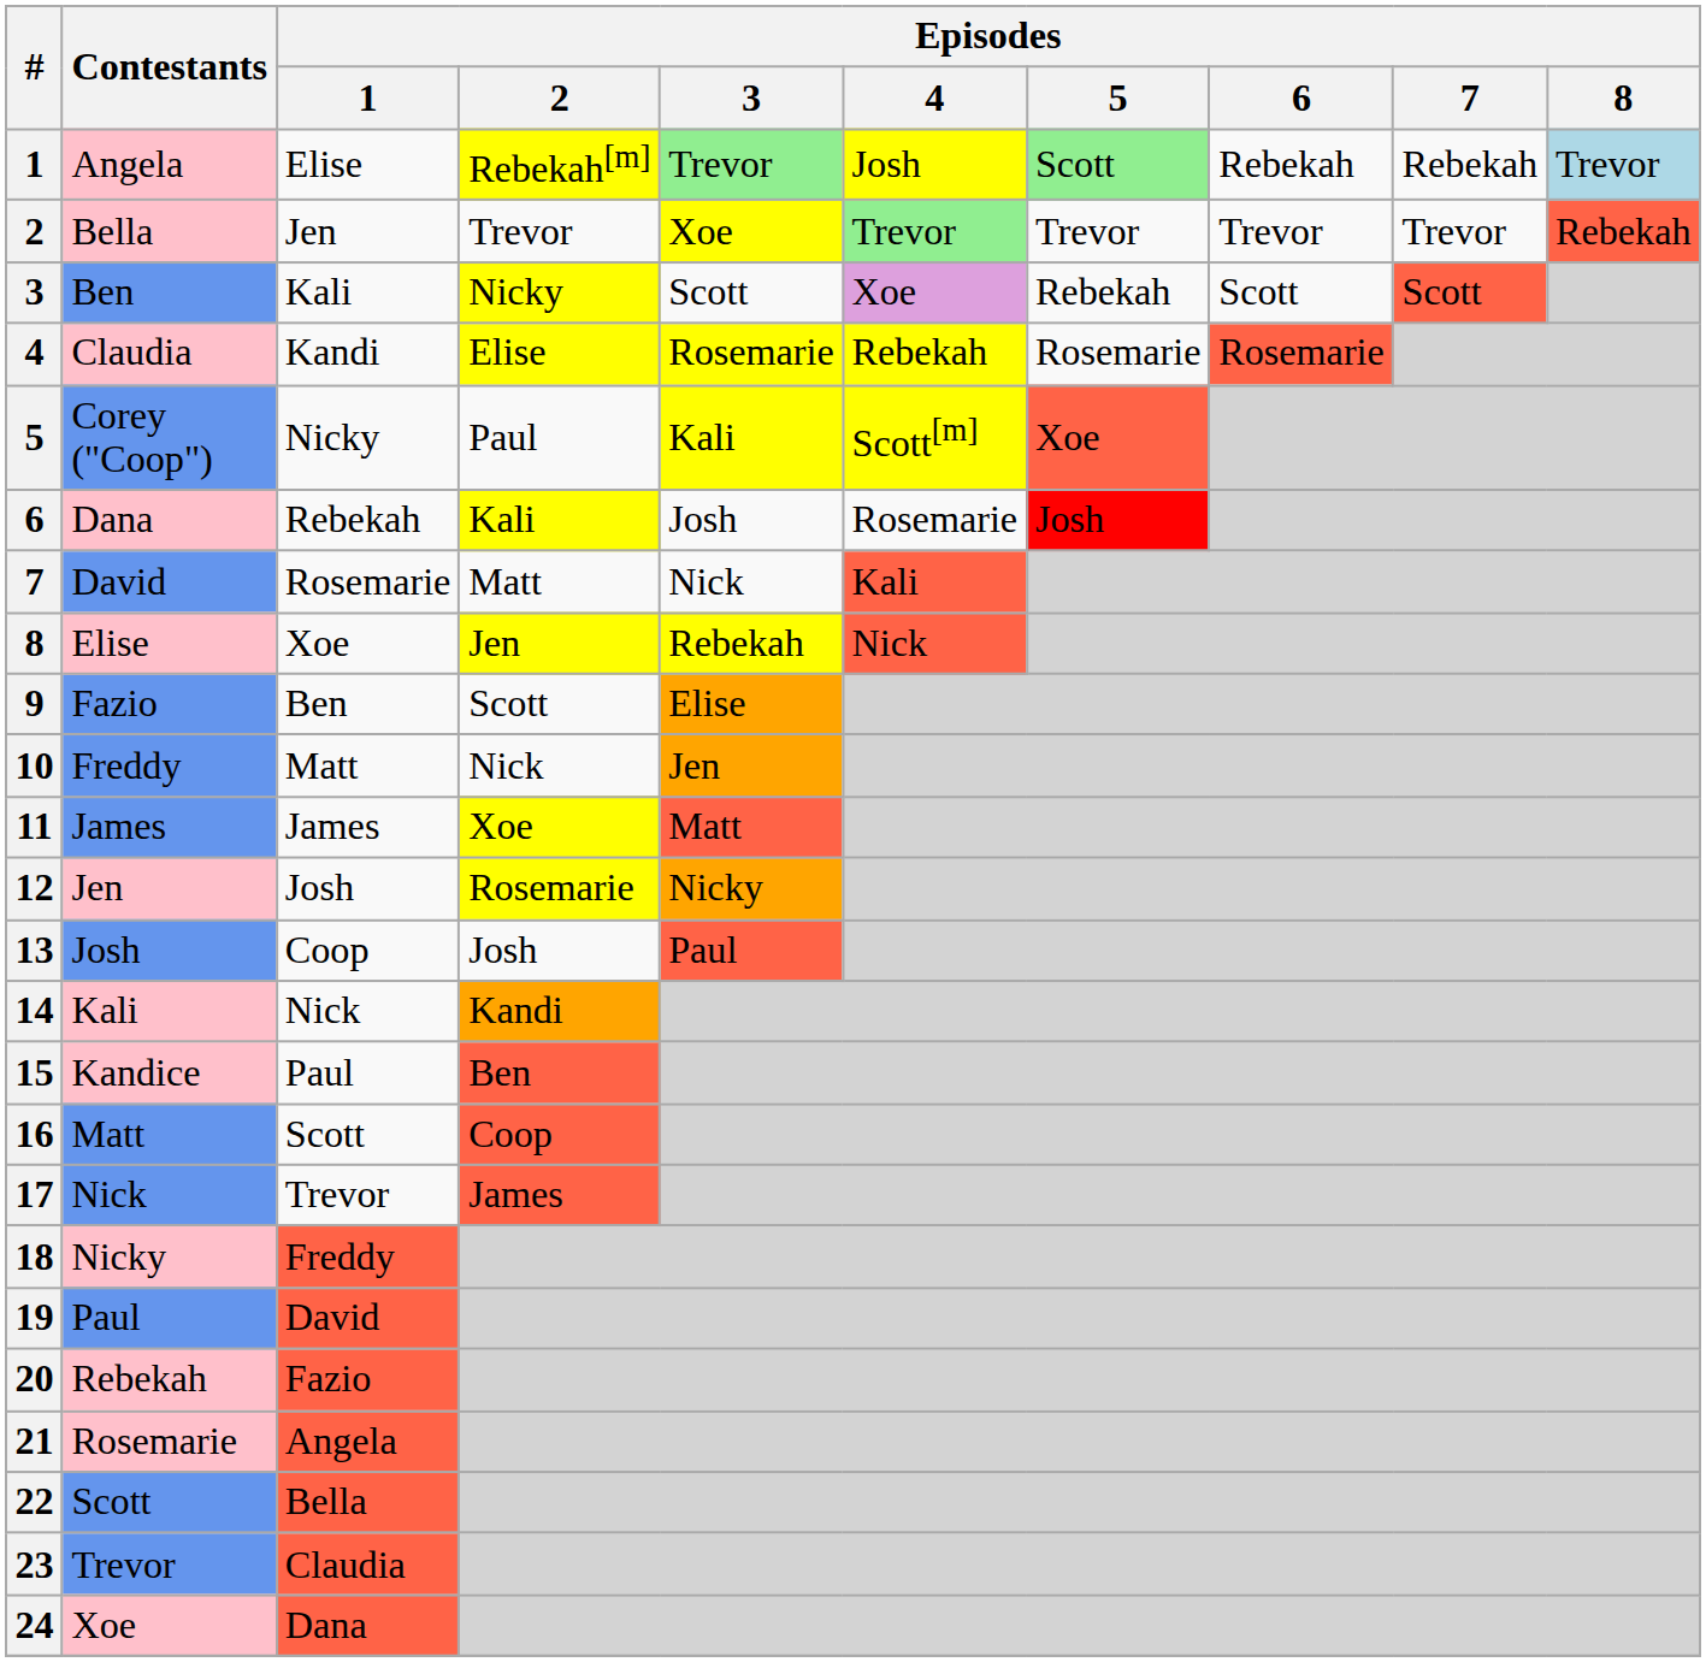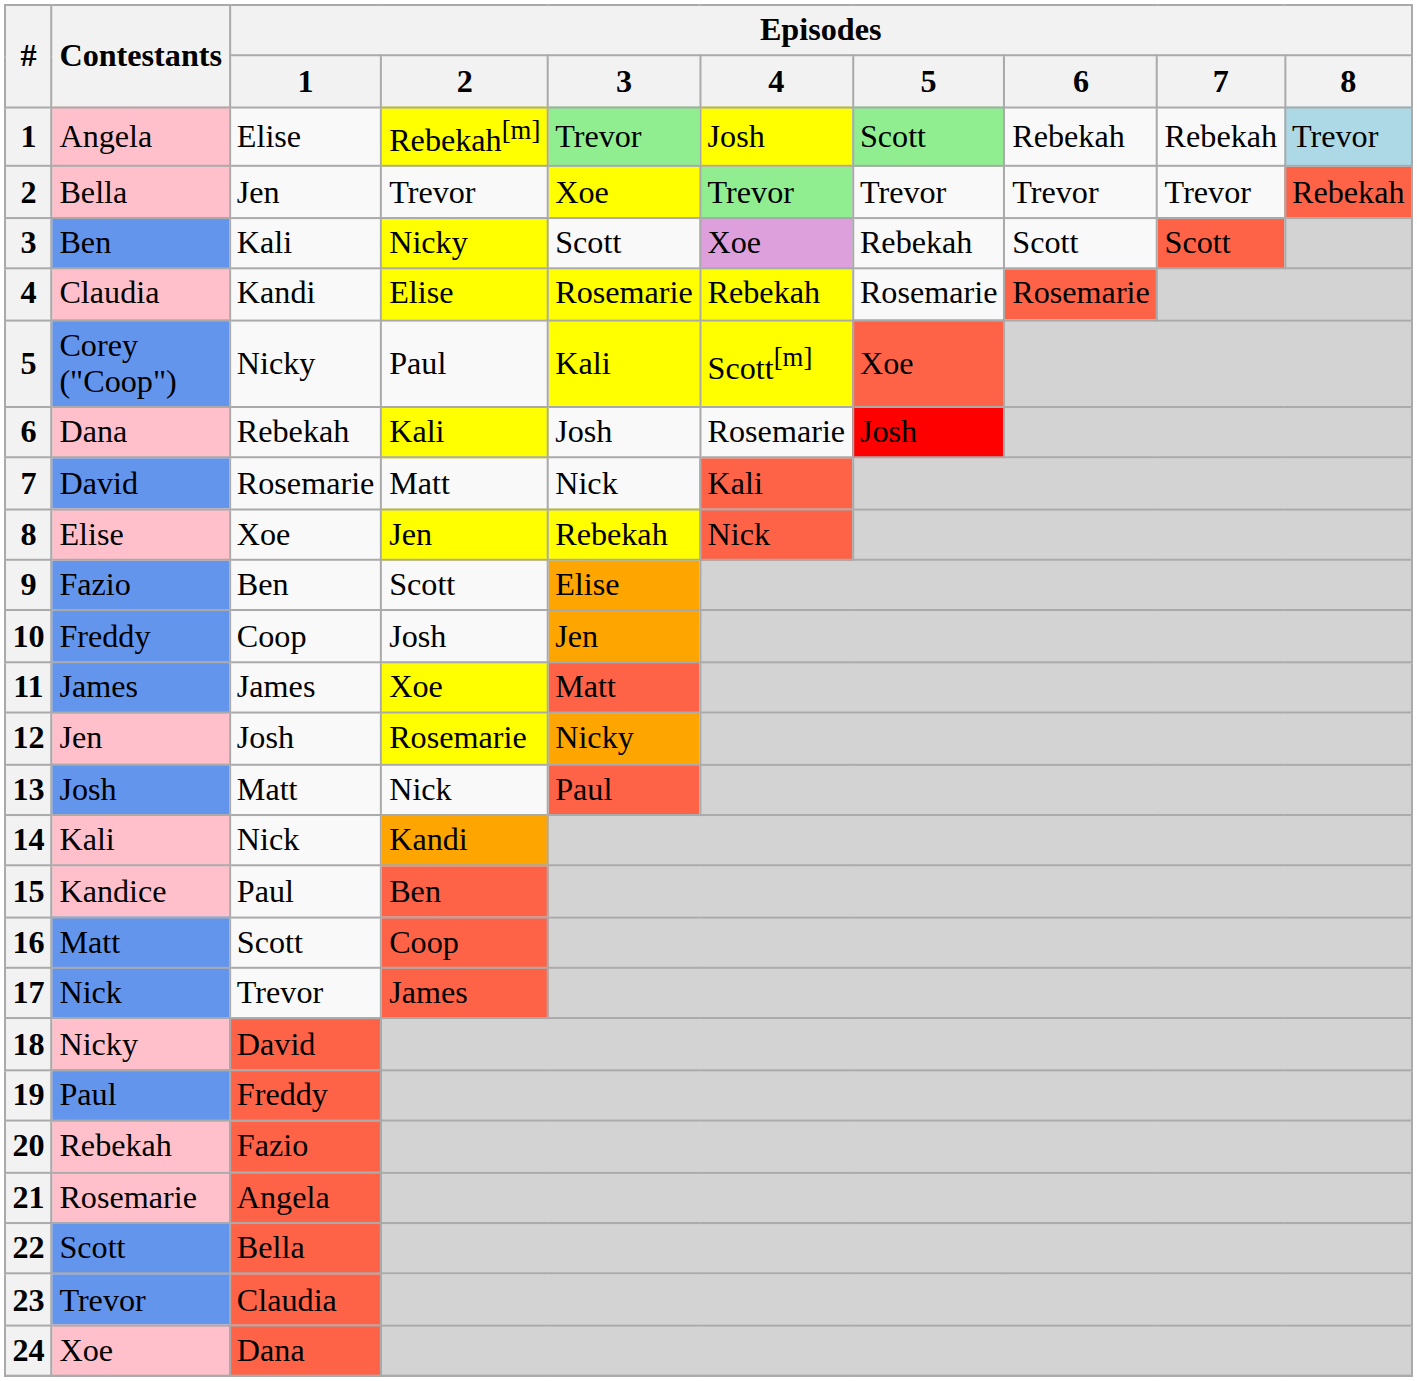 <table class="wikitable" bgcolor="white">
 <tr>
 <th rowspan=2>#</th>
 <th rowspan=2>Contestants</th>
 <th colspan=8>Episodes</th>
 </tr>
 <tr>
 <th>1</th>
 <th>2</th>
 <th>3</th>
 <th>4</th>
 <th>5</th>
 <th>6</th>
 <th>7</th>
 <th>8</th>
 </tr>
 <tr>
 <th>1</th>
 <td bgcolor="pink">Angela</td>
 <td>Elise</td>
 <td bgcolor="yellow">Rebekah<sup>[m]</sup></td>
 <td bgcolor="lightgreen">Trevor</td>
 <td bgcolor="yellow">Josh</td>
 <td bgcolor="lightgreen">Scott</td>
 <td>Rebekah</td>
 <td>Rebekah</td>
 <td bgcolor="lightblue">Trevor</td>
 </tr>
 <tr>
 <th>2</th>
 <td bgcolor="pink">Bella</td>
 <td>Jen</td>
 <td>Trevor</td>
 <td bgcolor="yellow">Xoe</td>
 <td bgcolor="lightgreen">Trevor</td>
 <td>Trevor</td>
 <td>Trevor</td>
 <td>Trevor</td>
 <td bgcolor="tomato">Rebekah</td>
 </tr>
 <tr>
 <th>3</th>
 <td bgcolor="cornflowerblue">Ben</td>
 <td>Kali</td>
 <td bgcolor="yellow">Nicky</td>
 <td>Scott</td>
 <td bgcolor="plum">Xoe</td>
 <td>Rebekah</td>
 <td>Scott</td>
 <td bgcolor="tomato">Scott</td>
 <td bgcolor="lightgrey"></td>
 </tr>
 <tr>
 <th>4</th>
 <td bgcolor="pink">Claudia</td>
 <td>Kandi</td>
 <td bgcolor="yellow">Elise</td>
 <td bgcolor="yellow">Rosemarie</td>
 <td bgcolor="yellow">Rebekah</td>
 <td>Rosemarie</td>
 <td bgcolor="tomato">Rosemarie</td>
 <td bgcolor="lightgrey" colspan=2></td>
 </tr>
 <tr>
 <th>5</th>
 <td bgcolor="cornflowerblue">Corey ("Coop")</td>
 <td>Nicky</td>
 <td>Paul</td>
 <td bgcolor="yellow">Kali</td>
 <td bgcolor="yellow">Scott<sup>[m]</sup></td>
 <td bgcolor="tomato">Xoe</td>
 <td bgcolor="lightgrey" colspan=3></td>
 </tr>
 <tr>
 <th>6</th>
 <td bgcolor="pink">Dana</td>
 <td>Rebekah</td>
 <td bgcolor="yellow">Kali</td>
 <td>Josh</td>
 <td>Rosemarie</td>
 <td bgcolor="red">Josh</td>
 <td bgcolor="lightgrey" colspan=3></td>
 </tr>
 <tr>
 <th>7</th>
 <td bgcolor="cornflowerblue">David</td>
 <td>Rosemarie</td>
 <td>Matt</td>
 <td>Nick</td>
 <td bgcolor="tomato">Kali</td>
 <td bgcolor="lightgrey" colspan=4></td>
 </tr>
 <tr>
 <th>8</th>
 <td bgcolor="pink">Elise</td>
 <td>Xoe</td>
 <td bgcolor="yellow">Jen</td>
 <td bgcolor="yellow">Rebekah</td>
 <td bgcolor="tomato">Nick</td>
 <td bgcolor="lightgrey" colspan=4></td>
 </tr>
 <tr>
 <th>9</th>
 <td bgcolor="cornflowerblue">Fazio</td>
 <td>Ben</td>
 <td>Scott</td>
 <td bgcolor="orange">Elise</td>
 <td bgcolor="lightgrey" colspan=5></td>
 </tr>
 <tr>
 <th>10</th>
 <td bgcolor="cornflowerblue">Freddy</td>
-<td>Matt</td>
-<td>Nick</td>
+<td>Coop</td>
+<td>Josh</td>
 <td bgcolor="orange">Jen</td>
 <td bgcolor="lightgrey" colspan=5></td>
 </tr>
 <tr>
 <th>11</th>
 <td bgcolor="cornflowerblue">James</td>
 <td>James</td>
 <td bgcolor="yellow">Xoe</td>
 <td bgcolor="tomato">Matt</td>
 <td bgcolor="lightgrey" colspan=5></td>
 </tr>
 <tr>
 <th>12</th>
 <td bgcolor="pink">Jen</td>
 <td>Josh</td>
 <td bgcolor="yellow">Rosemarie</td>
 <td bgcolor="orange">Nicky</td>
 <td bgcolor="lightgrey" colspan=5></td>
 </tr>
 <tr>
 <th>13</th>
 <td bgcolor="cornflowerblue">Josh</td>
-<td>Coop</td>
-<td>Josh</td>
+<td>Matt</td>
+<td>Nick</td>
 <td bgcolor="tomato">Paul</td>
 <td bgcolor="lightgrey" colspan=5></td>
 </tr>
 <tr>
 <th>14</th>
 <td bgcolor="pink">Kali</td>
 <td>Nick</td>
 <td bgcolor="orange">Kandi</td>
 <td bgcolor="lightgrey" colspan=6></td>
 </tr>
 <tr>
 <th>15</th>
 <td bgcolor="pink">Kandice</td>
 <td>Paul</td>
 <td bgcolor="tomato">Ben</td>
 <td bgcolor="lightgrey" colspan=6></td>
 </tr>
 <tr>
 <th>16</th>
 <td bgcolor="cornflowerblue">Matt</td>
 <td>Scott</td>
 <td bgcolor="tomato">Coop</td>
 <td bgcolor="lightgrey" colspan=6></td>
 </tr>
 <tr>
 <th>17</th>
 <td bgcolor="cornflowerblue">Nick</td>
 <td>Trevor</td>
 <td bgcolor="tomato">James</td>
 <td bgcolor="lightgrey" colspan=6></td>
 </tr>
 <tr>
 <th>18</th>
 <td bgcolor="pink">Nicky</td>
-<td bgcolor="tomato">Freddy</td>
+<td bgcolor="tomato">David</td>
 <td bgcolor="lightgrey" colspan=7></td>
 </tr>
 <tr>
 <th>19</th>
 <td bgcolor="cornflowerblue">Paul</td>
-<td bgcolor="tomato">David</td>
+<td bgcolor="tomato">Freddy</td>
 <td bgcolor="lightgrey" colspan=7></td>
 </tr>
 <tr>
 <th>20</th>
 <td bgcolor="pink">Rebekah</td>
 <td bgcolor="tomato">Fazio</td>
 <td bgcolor="lightgrey" colspan=7></td>
 </tr>
 <tr>
 <th>21</th>
 <td bgcolor="pink">Rosemarie</td>
 <td bgcolor="tomato">Angela</td>
 <td bgcolor="lightgrey" colspan=7></td>
 </tr>
 <tr>
 <th>22</th>
 <td bgcolor="cornflowerblue">Scott</td>
 <td bgcolor="tomato">Bella</td>
 <td bgcolor="lightgrey" colspan=7></td>
 </tr>
 <tr>
 <th>23</th>
 <td bgcolor="cornflowerblue">Trevor</td>
 <td bgcolor="tomato">Claudia</td>
 <td bgcolor="lightgrey" colspan=7></td>
 </tr>
 <tr>
 <th>24</th>
 <td bgcolor="pink">Xoe</td>
 <td bgcolor="tomato">Dana</td>
 <td bgcolor="lightgrey" colspan=7></td>
 </tr>
 <tr>
 </tr>
 </table>
